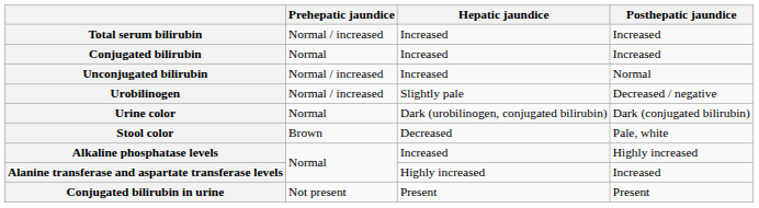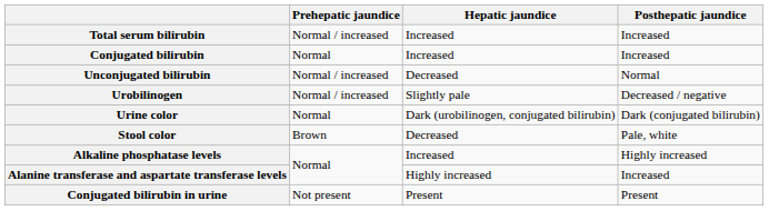 <table class="wikitable">
 <tr>
 <th></th>
 <th>Prehepatic jaundice</th>
 <th>Hepatic jaundice</th>
 <th>Posthepatic jaundice</th>
 </tr>
 <tr>
 <th>Total serum bilirubin</th>
 <td>Normal / increased</td>
 <td>Increased</td>
 <td>Increased</td>
 </tr>
 <tr>
 <th>Conjugated bilirubin</th>
 <td>Normal</td>
 <td>Increased</td>
 <td>Increased</td>
 </tr>
 <tr>
 <th>Unconjugated bilirubin</th>
 <td>Normal / increased</td>
-<td>Increased</td>
+<td>Decreased</td>
 <td>Normal</td>
 </tr>
 <tr>
 <th>Urobilinogen</th>
 <td>Normal / increased</td>
 <td>Slightly pale</td>
 <td>Decreased / negative</td>
 </tr>
 <tr>
 <th>Urine color</th>
 <td>Normal</td>
 <td>Dark (urobilinogen, conjugated bilirubin)</td>
 <td>Dark (conjugated bilirubin)</td>
 </tr>
 <tr>
 <th>Stool color</th>
 <td>Brown</td>
 <td>Decreased</td>
 <td>Pale, white</td>
 </tr>
 <tr>
 <th>Alkaline phosphatase levels</th>
 <td rowspan="2">Normal</td>
 <td>Increased</td>
 <td>Highly increased</td>
 </tr>
 <tr>
 <th>Alanine transferase and aspartate transferase levels</th>
 <td>Highly increased</td>
 <td>Increased</td>
 </tr>
 <tr>
 <th>Conjugated bilirubin in urine</th>
 <td>Not present</td>
 <td>Present</td>
 <td>Present</td>
 </tr>
 </table>
